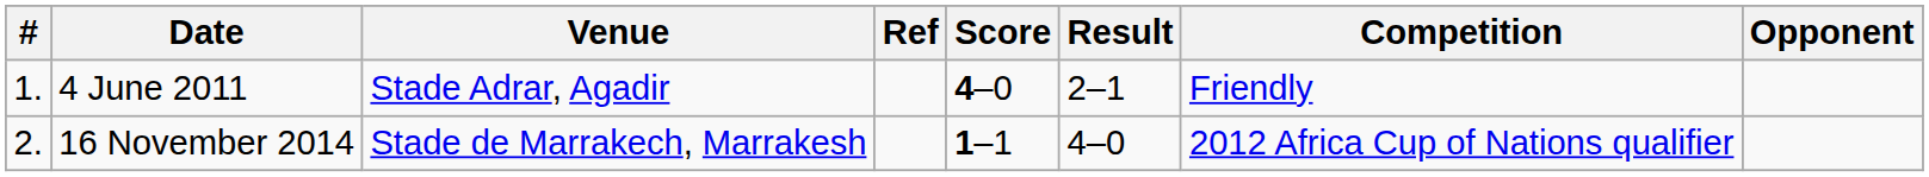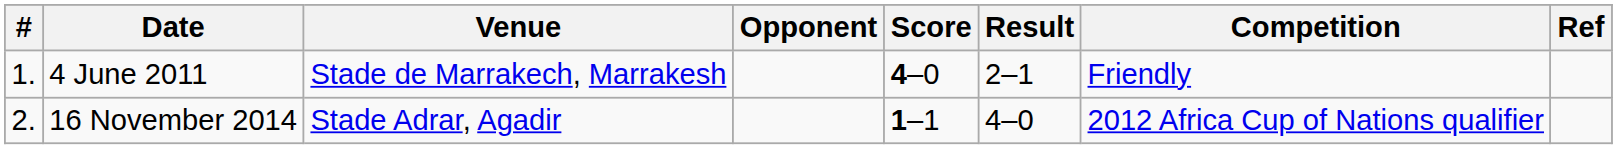 <table class="wikitable">
 <tr>
 <th>#</th>
 <th>Date</th>
 <th>Venue</th>
-<th>Ref</th>
+<th>Opponent</th>
 <th>Score</th>
 <th>Result</th>
 <th>Competition</th>
-<th>Opponent</th>
+<th>Ref</th>
 </tr>
 <tr>
 <td>1.</td>
 <td>4 June 2011</td>
-<td><a href='#'>Stade Adrar</a>, <a href='#'>Agadir</a></td>
+<td><a href='#'>Stade de Marrakech</a>, <a href='#'>Marrakesh</a></td>
 <td></td>
 <td><strong>4</strong>–0</td>
 <td>2–1</td>
 <td><a href='#'>Friendly</a></td>
 <td></td>
 </tr>
 <tr>
 <td>2.</td>
 <td>16 November 2014</td>
-<td><a href='#'>Stade de Marrakech</a>, <a href='#'>Marrakesh</a></td>
+<td><a href='#'>Stade Adrar</a>, <a href='#'>Agadir</a></td>
 <td></td>
 <td><strong>1</strong>–1</td>
 <td>4–0</td>
 <td><a href='#'>2012 Africa Cup of Nations qualifier</a></td>
 <td></td>
 </tr>
 </table>
